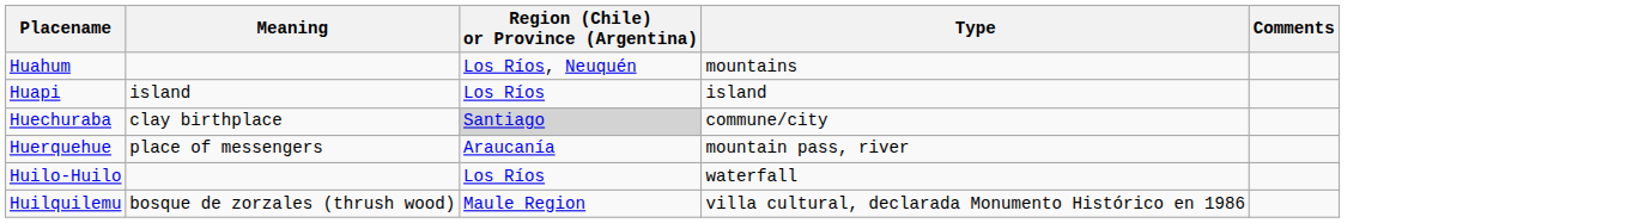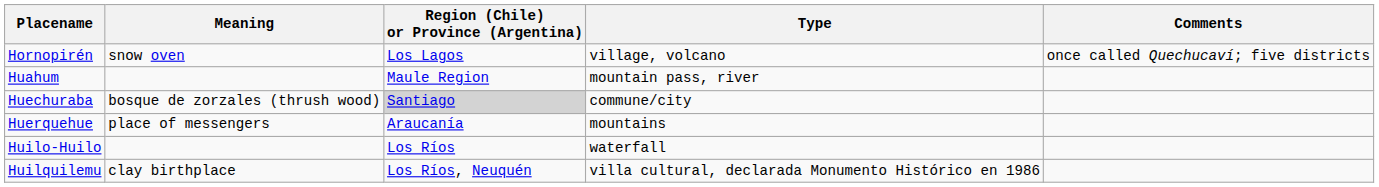 <table align=center class="wikitable">
 <tr>
 <th>Placename</th>
 <th>Meaning</th>
 <th>Region (Chile)<br>or Province (Argentina)</th>
 <th>Type</th>
 <th>Comments</th>
 </tr>
 <tr>
+<td><a href='#'>Hornopirén</a></td>
+<td>snow <a href='#'>oven</a></td>
+<td><a href='#'>Los Lagos</a></td>
+<td>village, volcano</td>
+<td>once called <em>Quechucaví</em>; five districts</td>
+</tr>
+<tr>
 <td><a href='#'>Huahum</a></td>
 <td></td>
-<td><a href='#'>Los Ríos</a>, <a href='#'>Neuquén</a></td>
-<td>mountains</td>
-<td></td>
-</tr>
-<tr>
-<td><a href='#'>Huapi</a></td>
-<td>island</td>
-<td><a href='#'>Los Ríos</a></td>
-<td>island</td>
+<td><a href='#'>Maule Region</a></td>
+<td>mountain pass, river</td>
 <td></td>
 </tr>
 <tr>
 <td><a href='#'>Huechuraba</a></td>
-<td>clay birthplace</td>
+<td>bosque de zorzales (thrush wood)</td>
 <td style="background: lightgrey;"><a href='#'>Santiago</a></td>
 <td>commune/city</td>
 <td></td>
 </tr>
 <tr>
 <td><a href='#'>Huerquehue</a></td>
 <td>place of messengers</td>
 <td><a href='#'>Araucanía</a></td>
-<td>mountain pass, river</td>
+<td>mountains</td>
 <td></td>
 </tr>
 <tr>
 <td><a href='#'>Huilo-Huilo</a></td>
 <td></td>
 <td><a href='#'>Los Ríos</a></td>
 <td>waterfall</td>
 <td></td>
 </tr>
 <tr>
 <td><a href='#'>Huilquilemu</a></td>
-<td>bosque de zorzales (thrush wood)</td>
-<td><a href='#'>Maule Region</a></td>
+<td>clay birthplace</td>
+<td><a href='#'>Los Ríos</a>, <a href='#'>Neuquén</a></td>
 <td>villa cultural, declarada Monumento Histórico en 1986</td>
 <td></td>
 </tr>
 </table>
